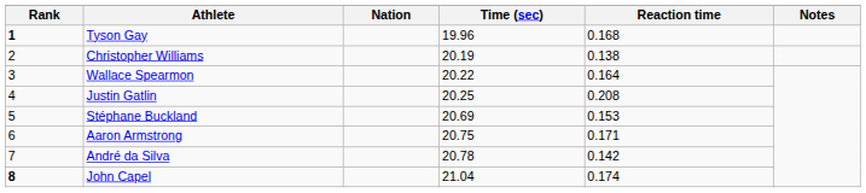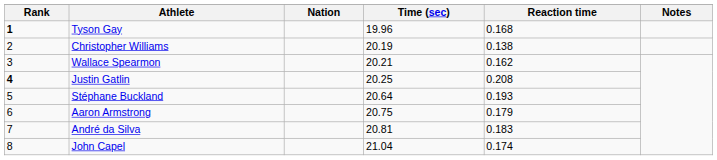 <table class="wikitable" width=85%>
 <tr>
 </tr>
 <tr>
 <th>Rank</th>
 <th>Athlete</th>
 <th>Nation</th>
 <th>Time (<a href='#'>sec</a>)</th>
 <th>Reaction time</th>
 <th>Notes</th>
 </tr>
 <tr>
 <td><strong>1</strong></td>
 <td><a href='#'>Tyson Gay</a></td>
 <td></td>
 <td>19.96</td>
 <td>0.168</td>
 <td></td>
 </tr>
 <tr>
 <td>2</td>
 <td><a href='#'>Christopher Williams</a></td>
 <td></td>
 <td>20.19</td>
 <td>0.138</td>
 <td></td>
 </tr>
 <tr>
 <td>3</td>
 <td><a href='#'>Wallace Spearmon</a></td>
 <td></td>
-<td>20.22</td>
-<td>0.164</td>
+<td>20.21</td>
+<td>0.162</td>
 </tr>
 <tr>
-<td>4</td>
+<td><strong>4</strong></td>
 <td><a href='#'>Justin Gatlin</a></td>
 <td></td>
 <td>20.25</td>
 <td>0.208</td>
 </tr>
 <tr>
 <td>5</td>
 <td><a href='#'>Stéphane Buckland</a></td>
 <td></td>
-<td>20.69</td>
-<td>0.153</td>
+<td>20.64</td>
+<td>0.193</td>
 </tr>
 <tr>
 <td>6</td>
 <td><a href='#'>Aaron Armstrong</a></td>
 <td></td>
 <td>20.75</td>
-<td>0.171</td>
+<td>0.179</td>
 </tr>
 <tr>
 <td>7</td>
 <td><a href='#'>André da Silva</a></td>
 <td></td>
-<td>20.78</td>
-<td>0.142</td>
+<td>20.81</td>
+<td>0.183</td>
 </tr>
 <tr>
-<td><strong>8</strong></td>
+<td>8</td>
 <td><a href='#'>John Capel</a></td>
 <td></td>
 <td>21.04</td>
 <td>0.174</td>
 </tr>
 </table>
